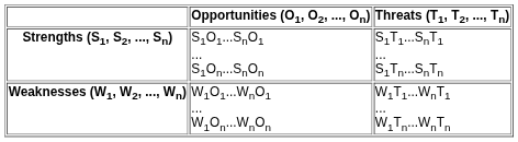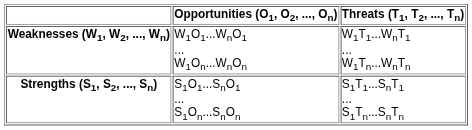 <table border>
 <tr>
 <th></th>
 <th>Opportunities (O<sub>1</sub>, O<sub>2</sub>, ..., O<sub>n</sub>)</th>
 <th>Threats (T<sub>1</sub>, T<sub>2</sub>, ..., T<sub>n</sub>)</th>
 </tr>
 <tr valign="top">
+<th>Weaknesses (W<sub>1</sub>, W<sub>2</sub>, ..., W<sub>n</sub>)</th>
+<td>W<sub>1</sub>O<sub>1</sub>...W<sub>n</sub>O<sub>1</sub><br>...<br>W<sub>1</sub>O<sub>n</sub>...W<sub>n</sub>O<sub>n</sub></td>
+<td>W<sub>1</sub>T<sub>1</sub>...W<sub>n</sub>T<sub>1</sub><br>...<br>W<sub>1</sub>T<sub>n</sub>...W<sub>n</sub>T<sub>n</sub></td>
+</tr>
+<tr valign="top">
 <th>Strengths (S<sub>1</sub>, S<sub>2</sub>, ..., S<sub>n</sub>)</th>
 <td>S<sub>1</sub>O<sub>1</sub>...S<sub>n</sub>O<sub>1</sub><br>...<br>S<sub>1</sub>O<sub>n</sub>...S<sub>n</sub>O<sub>n</sub></td>
 <td>S<sub>1</sub>T<sub>1</sub>...S<sub>n</sub>T<sub>1</sub><br>...<br>S<sub>1</sub>T<sub>n</sub>...S<sub>n</sub>T<sub>n</sub></td>
 </tr>
-<tr valign="top">
-<th>Weaknesses (W<sub>1</sub>, W<sub>2</sub>, ..., W<sub>n</sub>)</th>
-<td>W<sub>1</sub>O<sub>1</sub>...W<sub>n</sub>O<sub>1</sub><br>...<br>W<sub>1</sub>O<sub>n</sub>...W<sub>n</sub>O<sub>n</sub></td>
-<td>W<sub>1</sub>T<sub>1</sub>...W<sub>n</sub>T<sub>1</sub><br>...<br>W<sub>1</sub>T<sub>n</sub>...W<sub>n</sub>T<sub>n</sub></td>
-</tr>
 </table>
